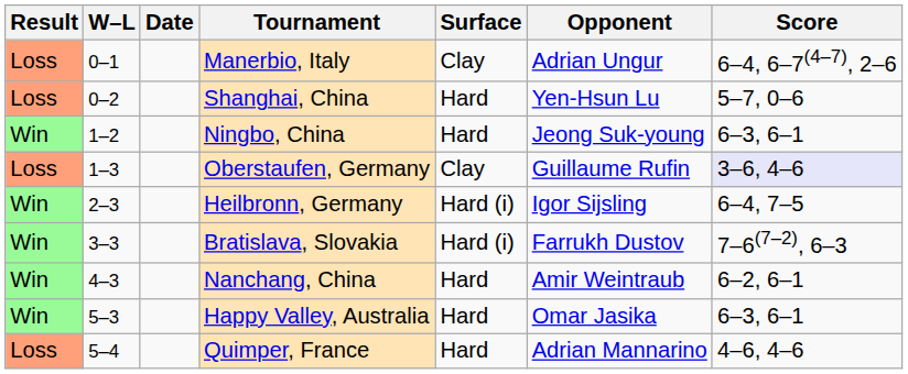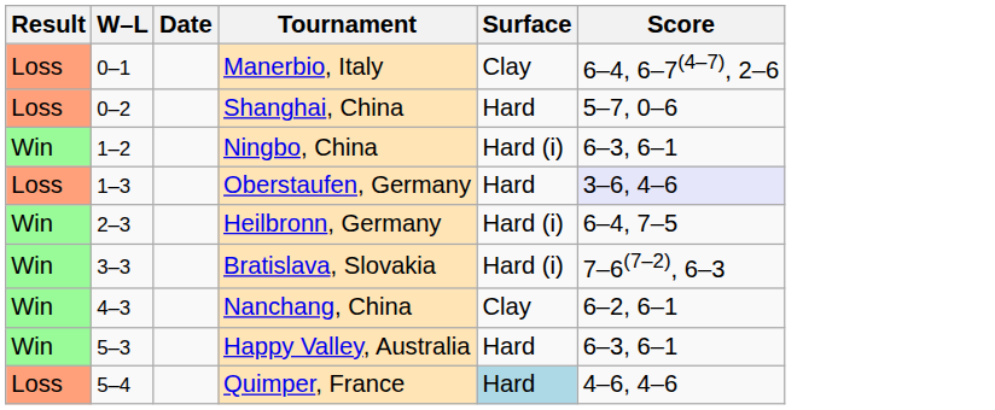 <table class="sortable wikitable">
 <tr>
 <th>Result</th>
 <th class="unsortable">W–L</th>
 <th>Date</th>
 <th>Tournament</th>
 <th>Surface</th>
-<th>Opponent</th>
 <th class="unsortable">Score</th>
 </tr>
 <tr>
 <td bgcolor=FFA07A>Loss</td>
 <td><small>0–1</small></td>
 <td><a href='#'></a></td>
 <td bgcolor="moccasin"><a href='#'>Manerbio</a>, Italy</td>
 <td>Clay</td>
-<td> <a href='#'>Adrian Ungur</a></td>
 <td>6–4, 6–7<sup>(4–7)</sup>, 2–6</td>
 </tr>
 <tr>
 <td bgcolor=FFA07A>Loss</td>
 <td><small>0–2</small></td>
 <td><a href='#'></a></td>
 <td bgcolor="moccasin"><a href='#'>Shanghai</a>, China</td>
 <td>Hard</td>
-<td> <a href='#'>Yen-Hsun Lu</a></td>
 <td>5–7, 0–6</td>
 </tr>
 <tr>
 <td bgcolor=98fb98>Win</td>
 <td><small>1–2</small></td>
 <td><a href='#'></a></td>
 <td bgcolor="moccasin"><a href='#'>Ningbo</a>, China</td>
-<td>Hard</td>
-<td> <a href='#'>Jeong Suk-young</a></td>
+<td>Hard (i)</td>
 <td>6–3, 6–1</td>
 </tr>
 <tr>
 <td bgcolor=FFA07A>Loss</td>
 <td><small>1–3</small></td>
 <td><a href='#'></a></td>
 <td bgcolor="moccasin"><a href='#'>Oberstaufen</a>, Germany</td>
-<td>Clay</td>
-<td> <a href='#'>Guillaume Rufin</a></td>
+<td>Hard</td>
 <td style="background: lavender;">3–6, 4–6</td>
 </tr>
 <tr>
 <td bgcolor="98fb98">Win</td>
 <td><small>2–3</small></td>
 <td><a href='#'></a></td>
 <td bgcolor="moccasin"><a href='#'>Heilbronn</a>, Germany</td>
 <td>Hard (i)</td>
-<td> <a href='#'>Igor Sijsling</a></td>
 <td>6–4, 7–5</td>
 </tr>
 <tr>
 <td bgcolor="98fb98">Win</td>
 <td><small>3–3</small></td>
 <td><a href='#'></a></td>
 <td bgcolor="moccasin"><a href='#'>Bratislava</a>, Slovakia</td>
 <td>Hard (i)</td>
-<td> <a href='#'>Farrukh Dustov</a></td>
 <td>7–6<sup>(7–2)</sup>, 6–3</td>
 </tr>
 <tr>
 <td bgcolor="98fb98">Win</td>
 <td><small>4–3</small></td>
 <td><a href='#'></a></td>
 <td bgcolor="moccasin"><a href='#'>Nanchang</a>, China</td>
-<td>Hard</td>
-<td> <a href='#'>Amir Weintraub</a></td>
+<td>Clay</td>
 <td>6–2, 6–1</td>
 </tr>
 <tr>
 <td bgcolor="98fb98">Win</td>
 <td><small>5–3</small></td>
 <td><a href='#'></a></td>
 <td bgcolor="moccasin"><a href='#'>Happy Valley</a>, Australia</td>
 <td>Hard</td>
-<td> <a href='#'>Omar Jasika</a></td>
 <td>6–3, 6–1</td>
 </tr>
 <tr>
 <td bgcolor=FFA07A>Loss</td>
 <td><small>5–4</small></td>
 <td><a href='#'></a></td>
 <td bgcolor="moccasin"><a href='#'>Quimper</a>, France</td>
-<td>Hard</td>
-<td> <a href='#'>Adrian Mannarino</a></td>
+<td style="background: lightblue;">Hard</td>
 <td>4–6, 4–6</td>
 </tr>
 </table>
